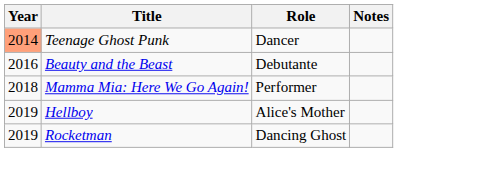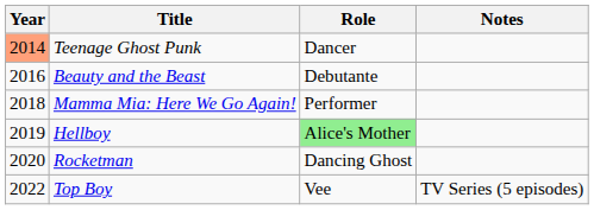 <table class="wikitable">
 <tr>
 <th>Year</th>
 <th>Title</th>
 <th>Role</th>
 <th>Notes</th>
 </tr>
 <tr>
 <td style="background: lightsalmon;">2014</td>
 <td><em>Teenage Ghost Punk</em></td>
 <td>Dancer</td>
 <td></td>
 </tr>
 <tr>
 <td>2016</td>
 <td><em><a href='#'>Beauty and the Beast</a></em></td>
 <td>Debutante</td>
 <td></td>
 </tr>
 <tr>
 <td>2018</td>
 <td><em><a href='#'>Mamma Mia: Here We Go Again!</a></em></td>
 <td>Performer</td>
 <td></td>
 </tr>
 <tr>
 <td>2019</td>
 <td><em><a href='#'>Hellboy</a></em></td>
-<td>Alice's Mother</td>
+<td style="background: lightgreen;">Alice's Mother</td>
 <td></td>
 </tr>
 <tr>
-<td>2019</td>
+<td>2020</td>
 <td><a href='#'><em>Rocketman</em></a></td>
 <td>Dancing Ghost</td>
 <td></td>
 </tr>
+<tr>
+<td>2022</td>
+<td><em><a href='#'>Top Boy</a></em></td>
+<td>Vee</td>
+<td>TV Series (5 episodes)</td>
+</tr>
 </table>
